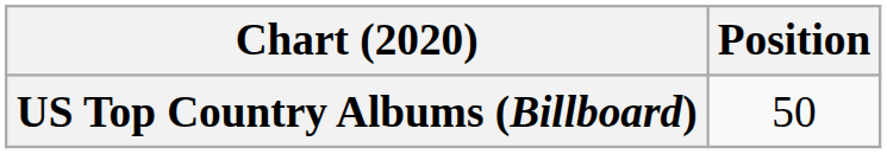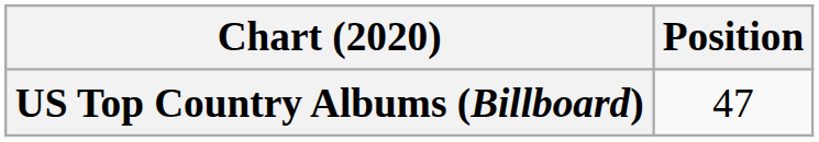 <table class="wikitable plainrowheaders" style="text-align:center">
 <tr>
 <th scope="col">Chart (2020)</th>
 <th scope="col">Position</th>
 </tr>
 <tr>
 <th scope="row">US Top Country Albums (<em>Billboard</em>)</th>
-<td>50</td>
+<td>47</td>
 </tr>
 </table>
